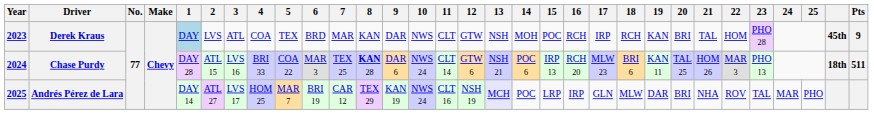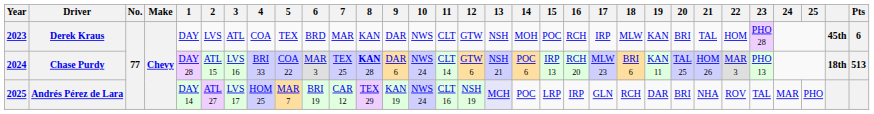 <table class="wikitable" style="text-align:center; font-size:75%">
 <tr>
 <th>Year</th>
 <th>Driver</th>
 <th>No.</th>
 <th>Make</th>
 <th>1</th>
 <th>2</th>
 <th>3</th>
 <th>4</th>
 <th>5</th>
 <th>6</th>
 <th>7</th>
 <th>8</th>
 <th>9</th>
 <th>10</th>
 <th>11</th>
 <th>12</th>
 <th>13</th>
 <th>14</th>
 <th>15</th>
 <th>16</th>
 <th>17</th>
 <th>18</th>
 <th>19</th>
 <th>20</th>
 <th>21</th>
 <th>22</th>
 <th>23</th>
 <th>24</th>
 <th>25</th>
 <th></th>
 <th>Pts</th>
 </tr>
 <tr>
 <th><a href='#'>2023</a></th>
 <th><a href='#'>Derek Kraus</a></th>
 <th rowspan=3>77</th>
 <th rowspan=3><a href='#'>Chevy</a></th>
-<td style="background: lightblue;"><a href='#'>DAY</a></td>
+<td><a href='#'>DAY</a></td>
 <td><a href='#'>LVS</a></td>
 <td><a href='#'>ATL</a></td>
 <td><a href='#'>COA</a></td>
 <td><a href='#'>TEX</a></td>
 <td><a href='#'>BRD</a></td>
 <td><a href='#'>MAR</a></td>
 <td><a href='#'>KAN</a></td>
 <td><a href='#'>DAR</a></td>
 <td><a href='#'>NWS</a></td>
 <td><a href='#'>CLT</a></td>
 <td><a href='#'>GTW</a></td>
 <td><a href='#'>NSH</a></td>
 <td><a href='#'>MOH</a></td>
 <td><a href='#'>POC</a></td>
 <td><a href='#'>RCH</a></td>
 <td><a href='#'>IRP</a></td>
-<td><a href='#'>RCH</a></td>
+<td><a href='#'>MLW</a></td>
 <td><a href='#'>KAN</a></td>
 <td><a href='#'>BRI</a></td>
 <td><a href='#'>TAL</a></td>
 <td><a href='#'>HOM</a></td>
 <td style="background:#EFCFFF;"><a href='#'>PHO</a><br><small>28</small></td>
 <td colspan=2></td>
 <th>45th</th>
-<th>9</th>
+<th>6</th>
 </tr>
 <tr>
 <th><a href='#'>2024</a></th>
 <th><a href='#'>Chase Purdy</a></th>
 <td style="background:#EFCFFF;"><a href='#'>DAY</a><br><small>28</small></td>
 <td style="background:#DFFFDF;"><a href='#'>ATL</a> <br><small>15</small></td>
 <td style="background:#DFFFDF;"><a href='#'>LVS</a><br><small>16</small></td>
 <td style="background:#CFCFFF;"><a href='#'>BRI</a><br><small>33</small></td>
 <td style="background:#CFCFFF;"><a href='#'>COA</a><br><small>22</small></td>
 <td style="background:#DFDFDF;"><a href='#'>MAR</a><br><small>3</small></td>
 <td style="background:#CFCFFF;"><a href='#'>TEX</a> <br><small>25</small></td>
 <td style="background:#CFCFFF;"><strong><a href='#'>KAN</a></strong><br><small>28</small></td>
 <td style="background:#FFDF9F;"><a href='#'>DAR</a><br><small>6</small></td>
 <td style="background:#CFCFFF;"><a href='#'>NWS</a><br><small>24</small></td>
 <td style="background:#DFFFDF;"><a href='#'>CLT</a> <br><small>14</small></td>
 <td style="background:#FFDF9F;"><a href='#'>GTW</a><br><small>6</small></td>
 <td style="background:#CFCFFF;"><a href='#'>NSH</a><br><small>21</small></td>
 <td style="background:#FFDF9F;"><a href='#'>POC</a><br><small>6</small></td>
 <td style="background:#DFFFDF;"><a href='#'>IRP</a><br><small>13</small></td>
 <td style="background:#DFFFDF;"><a href='#'>RCH</a><br><small>20</small></td>
 <td style="background:#CFCFFF;"><a href='#'>MLW</a><br><small>23</small></td>
 <td style="background:#FFDF9F;"><a href='#'>BRI</a><br><small>6</small></td>
 <td style="background:#DFFFDF;"><a href='#'>KAN</a><br><small>11</small></td>
 <td style="background:#CFCFFF;"><a href='#'>TAL</a><br><small>25</small></td>
 <td style="background:#CFCFFF;"><a href='#'>HOM</a><br><small>26</small></td>
 <td style="background:#DFDFDF;"><a href='#'>MAR</a><br><small>3</small></td>
 <td style="background:#DFFFDF;"><a href='#'>PHO</a><br><small>13</small></td>
 <td colspan=2></td>
 <th>18th</th>
-<th>511</th>
+<th>513</th>
 </tr>
 <tr>
 <th><a href='#'>2025</a></th>
 <th><a href='#'>Andrés Pérez de Lara</a></th>
 <td style="background:#DFFFDF;"><a href='#'>DAY</a><br><small>14</small></td>
 <td style="background:#EFCFFF;"><a href='#'>ATL</a><br><small>27</small></td>
 <td style="background:#DFFFDF;"><a href='#'>LVS</a><br><small>17</small></td>
 <td style="background:#CFCFFF;"><a href='#'>HOM</a><br><small>25</small></td>
 <td style="background:#FFDF9F;"><a href='#'>MAR</a><br><small>7</small></td>
 <td style="background:#DFFFDF;"><a href='#'>BRI</a><br><small>19</small></td>
 <td style="background:#DFFFDF;"><a href='#'>CAR</a><br><small>12</small></td>
 <td style="background:#EFCFFF;"><a href='#'>TEX</a><br><small>29</small></td>
 <td style="background:#DFFFDF;"><a href='#'>KAN</a><br><small>19</small></td>
 <td style="background:#CFCFFF;"><a href='#'>NWS</a><br><small>24</small></td>
 <td style="background:#DFFFDF;"><a href='#'>CLT</a><br><small>16</small></td>
 <td style="background:#DFFFDF;"><a href='#'>NSH</a><br><small>19</small></td>
 <td style="background: lavender;"><a href='#'>MCH</a></td>
 <td><a href='#'>POC</a></td>
 <td><a href='#'>LRP</a></td>
 <td><a href='#'>IRP</a></td>
 <td><a href='#'>GLN</a></td>
-<td><a href='#'>MLW</a></td>
+<td><a href='#'>RCH</a></td>
 <td><a href='#'>DAR</a></td>
 <td><a href='#'>BRI</a></td>
 <td><a href='#'>NHA</a></td>
 <td><a href='#'>ROV</a></td>
 <td><a href='#'>TAL</a></td>
 <td><a href='#'>MAR</a></td>
 <td><a href='#'>PHO</a></td>
 <th></th>
 <th></th>
 </tr>
 </table>
